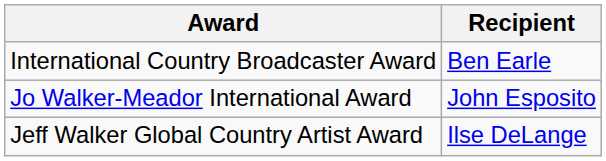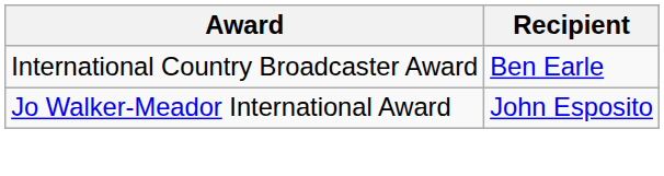 <table class="wikitable">
 <tr>
 <th>Award</th>
 <th>Recipient</th>
 </tr>
 <tr>
 <td>International Country Broadcaster Award</td>
 <td><a href='#'>Ben Earle</a></td>
 </tr>
 <tr>
 <td><a href='#'>Jo Walker-Meador</a> International Award</td>
 <td><a href='#'>John Esposito</a></td>
 </tr>
-<tr>
-<td>Jeff Walker Global Country Artist Award</td>
-<td><a href='#'>Ilse DeLange</a></td>
-</tr>
 </table>
